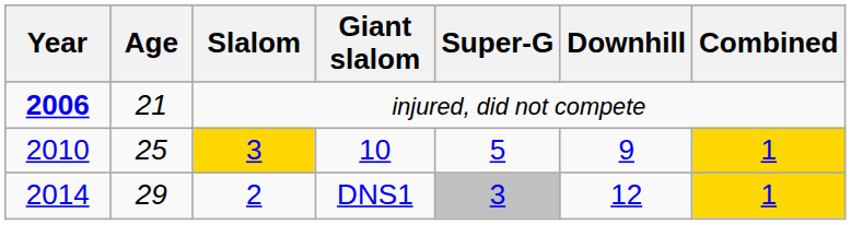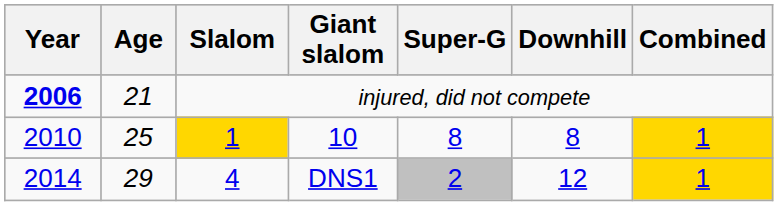 <table class=wikitable style="text-align:center">
 <tr>
 <th>  Year  </th>
 <th> Age </th>
 <th> Slalom </th>
 <th> Giant <br> slalom </th>
 <th>Super-G</th>
 <th>Downhill</th>
 <th>Combined</th>
 </tr>
 <tr>
 <td><strong><a href='#'>2006</a></strong></td>
 <td><em>21</em></td>
 <td colspan=5><small><em>injured, did not compete</em></small></td>
 </tr>
 <tr>
 <td><a href='#'>2010</a></td>
 <td><em>25</em></td>
-<td style="background:gold;"><a href='#'>3</a></td>
+<td style="background:gold;"><a href='#'>1</a></td>
 <td><a href='#'>10</a></td>
-<td><a href='#'>5</a></td>
-<td><a href='#'>9</a></td>
+<td><a href='#'>8</a></td>
+<td><a href='#'>8</a></td>
 <td style="background:gold;"><a href='#'>1</a></td>
 </tr>
 <tr>
 <td><a href='#'>2014</a></td>
 <td><em>29</em></td>
-<td><a href='#'>2</a></td>
+<td><a href='#'>4</a></td>
 <td><a href='#'>DNS1</a></td>
-<td style="background:silver;"><a href='#'>3</a></td>
+<td style="background:silver;"><a href='#'>2</a></td>
 <td><a href='#'>12</a></td>
 <td style="background:gold;"><a href='#'>1</a></td>
 </tr>
 </table>
